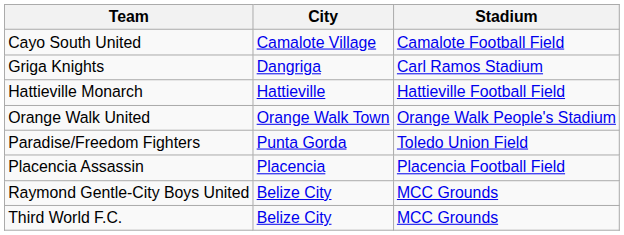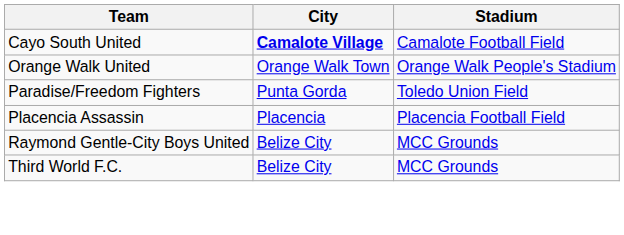 <table class="wikitable">
 <tr>
 <th>Team</th>
 <th>City</th>
 <th>Stadium</th>
 </tr>
 <tr>
 <td>Cayo South United</td>
-<td><a href='#'>Camalote Village</a></td>
+<td><strong><a href='#'>Camalote Village</a></strong></td>
 <td><a href='#'>Camalote Football Field</a></td>
-</tr>
-<tr>
-<td>Griga Knights</td>
-<td><a href='#'>Dangriga</a></td>
-<td><a href='#'>Carl Ramos Stadium</a></td>
-</tr>
-<tr>
-<td>Hattieville Monarch</td>
-<td><a href='#'>Hattieville</a></td>
-<td><a href='#'>Hattieville Football Field</a></td>
 </tr>
 <tr>
 <td>Orange Walk United</td>
 <td><a href='#'>Orange Walk Town</a></td>
 <td><a href='#'>Orange Walk People's Stadium</a></td>
 </tr>
 <tr>
 <td>Paradise/Freedom Fighters</td>
 <td><a href='#'>Punta Gorda</a></td>
 <td><a href='#'>Toledo Union Field</a></td>
 </tr>
 <tr>
 <td>Placencia Assassin</td>
 <td><a href='#'>Placencia</a></td>
 <td><a href='#'>Placencia Football Field</a></td>
 </tr>
 <tr>
 <td>Raymond Gentle-City Boys United</td>
 <td><a href='#'>Belize City</a></td>
 <td><a href='#'>MCC Grounds</a></td>
 </tr>
 <tr>
 <td>Third World F.C.</td>
 <td><a href='#'>Belize City</a></td>
 <td><a href='#'>MCC Grounds</a></td>
 </tr>
 </table>
